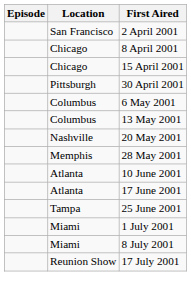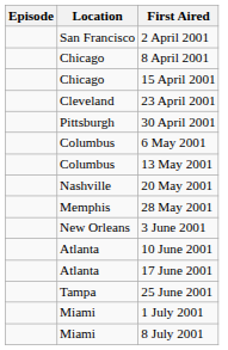 <table class="wikitable">
 <tr>
 <th>Episode</th>
 <th>Location</th>
 <th>First Aired</th>
 </tr>
 <tr>
 <td></td>
 <td>San Francisco</td>
 <td>2 April 2001</td>
 </tr>
 <tr>
 <td></td>
 <td>Chicago</td>
 <td>8 April 2001</td>
 </tr>
 <tr>
 <td></td>
 <td>Chicago</td>
 <td>15 April 2001</td>
+</tr>
+<tr>
+<td></td>
+<td>Cleveland</td>
+<td>23 April 2001</td>
 </tr>
 <tr>
 <td></td>
 <td>Pittsburgh</td>
 <td>30 April 2001</td>
 </tr>
 <tr>
 <td></td>
 <td>Columbus</td>
 <td>6 May 2001</td>
 </tr>
 <tr>
 <td></td>
 <td>Columbus</td>
 <td>13 May 2001</td>
 </tr>
 <tr>
 <td></td>
 <td>Nashville</td>
 <td>20 May 2001</td>
 </tr>
 <tr>
 <td></td>
 <td>Memphis</td>
 <td>28 May 2001</td>
 </tr>
 <tr>
 <td></td>
+<td>New Orleans</td>
+<td>3 June 2001</td>
+</tr>
+<tr>
+<td></td>
 <td>Atlanta</td>
 <td>10 June 2001</td>
 </tr>
 <tr>
 <td></td>
 <td>Atlanta</td>
 <td>17 June 2001</td>
 </tr>
 <tr>
 <td></td>
 <td>Tampa</td>
 <td>25 June 2001</td>
 </tr>
 <tr>
 <td></td>
 <td>Miami</td>
 <td>1 July 2001</td>
 </tr>
 <tr>
 <td></td>
 <td>Miami</td>
 <td>8 July 2001</td>
 </tr>
-<tr>
-<td></td>
-<td>Reunion Show</td>
-<td>17 July 2001</td>
-</tr>
 </table>
